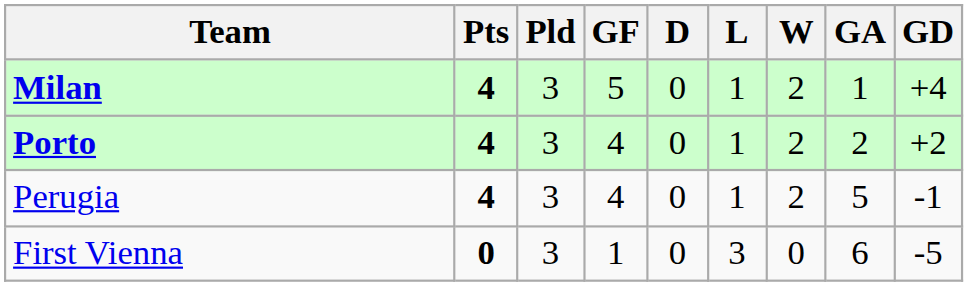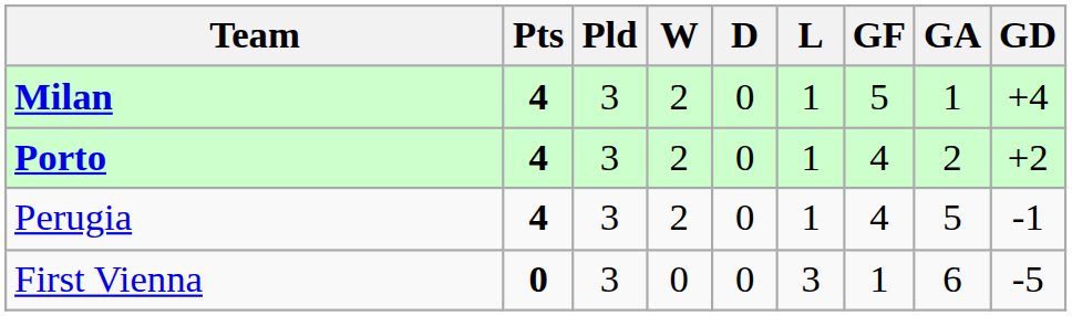 <table class="wikitable" style="text-align:center;">
 <tr>
 <th width=200>Team</th>
 <th width=20>Pts</th>
 <th width=20>Pld</th>
-<th width=20>GF</th>
+<th width=20>W</th>
 <th width=20>D</th>
 <th width=20>L</th>
-<th width=20>W</th>
+<th width=20>GF</th>
 <th width=20>GA</th>
 <th width=20>GD</th>
 </tr>
 <tr style="background:#ccffcc">
 <td style="text-align:left"><strong> <a href='#'>Milan</a></strong></td>
 <td><strong>4</strong></td>
 <td>3</td>
-<td>5</td>
+<td>2</td>
 <td>0</td>
 <td>1</td>
-<td>2</td>
+<td>5</td>
 <td>1</td>
 <td>+4</td>
 </tr>
 <tr style="background:#ccffcc">
 <td style="text-align:left"><strong> <a href='#'>Porto</a></strong></td>
 <td><strong>4</strong></td>
 <td>3</td>
-<td>4</td>
+<td>2</td>
 <td>0</td>
 <td>1</td>
-<td>2</td>
+<td>4</td>
 <td>2</td>
 <td>+2</td>
 </tr>
 <tr>
 <td style="text-align:left"> <a href='#'>Perugia</a></td>
 <td><strong>4</strong></td>
 <td>3</td>
-<td>4</td>
+<td>2</td>
 <td>0</td>
 <td>1</td>
-<td>2</td>
+<td>4</td>
 <td>5</td>
 <td>-1</td>
 </tr>
 <tr>
 <td style="text-align:left"> <a href='#'>First Vienna</a></td>
 <td><strong>0</strong></td>
 <td>3</td>
-<td>1</td>
+<td>0</td>
 <td>0</td>
 <td>3</td>
-<td>0</td>
+<td>1</td>
 <td>6</td>
 <td>-5</td>
 </tr>
 </table>
